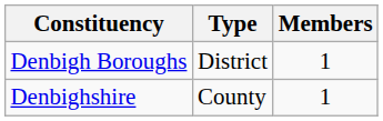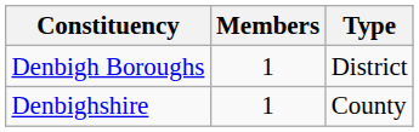 <table class="wikitable sortable">
 <tr>
 <th>Constituency</th>
+<th>Members</th>
 <th>Type</th>
-<th>Members</th>
 </tr>
 <tr>
 <td><a href='#'>Denbigh Boroughs</a></td>
+<td align="center">1</td>
 <td>District</td>
-<td align="center">1</td>
 </tr>
 <tr>
 <td><a href='#'>Denbighshire</a></td>
+<td align="center">1</td>
 <td>County</td>
-<td align="center">1</td>
 </tr>
 </table>
